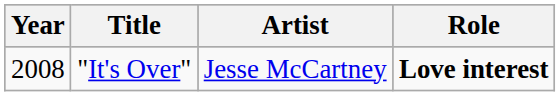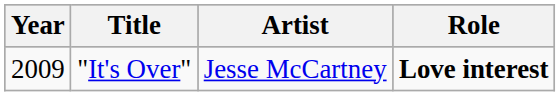 <table class="wikitable">
 <tr>
 <th>Year</th>
 <th>Title</th>
 <th>Artist</th>
 <th>Role</th>
 </tr>
 <tr>
-<td>2008</td>
+<td>2009</td>
 <td>"<a href='#'>It's Over</a>"</td>
 <td><a href='#'>Jesse McCartney</a></td>
 <td><strong>Love interest</strong></td>
 </tr>
 </table>
